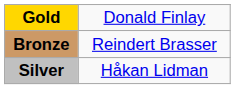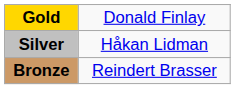 <table class="wikitable" style="text-align:center; " width="35%">
 <tr>
 <td bgcolor="gold"><strong>Gold</strong></td>
 <td><a href='#'>Donald Finlay</a><br>  <small><em></em></small></td>
 </tr>
 <tr>
+<td bgcolor="silver"><strong>Silver</strong></td>
+<td><a href='#'>Håkan Lidman</a><br>  <small><em></em></small></td>
+</tr>
+<tr>
 <td bgcolor="CC9966"><strong>Bronze</strong></td>
 <td><a href='#'>Reindert Brasser</a><br>  <small><em></em></small></td>
 </tr>
-<tr>
-<td bgcolor="silver"><strong>Silver</strong></td>
-<td><a href='#'>Håkan Lidman</a><br>  <small><em></em></small></td>
-</tr>
 </table>
